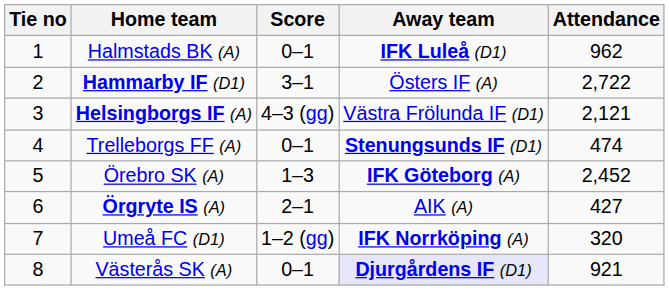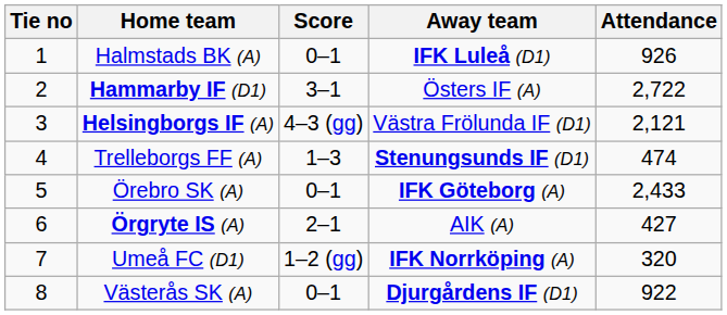 <table class="wikitable" style="text-align:center">
 <tr>
 <th style= width="40px">Tie no</th>
 <th style= width="150px">Home team</th>
 <th style= width="60px">Score</th>
 <th style= width="150px">Away team</th>
 <th style= width="30px">Attendance</th>
 </tr>
 <tr>
 <td>1</td>
 <td><a href='#'>Halmstads BK</a> <em><small>(A)</small></em></td>
 <td>0–1</td>
 <td><strong><a href='#'>IFK Luleå</a></strong> <em><small>(D1)</small></em></td>
-<td>962</td>
+<td>926</td>
 </tr>
 <tr>
 <td>2</td>
 <td><strong><a href='#'>Hammarby IF</a></strong> <em><small>(D1)</small></em></td>
 <td>3–1</td>
 <td><a href='#'>Östers IF</a> <em><small>(A)</small></em></td>
 <td>2,722</td>
 </tr>
 <tr>
 <td>3</td>
 <td><strong><a href='#'>Helsingborgs IF</a></strong> <em><small>(A)</small></em></td>
 <td>4–3 (<a href='#'>gg</a>)</td>
 <td><a href='#'>Västra Frölunda IF</a> <em><small>(D1)</small></em></td>
 <td>2,121</td>
 </tr>
 <tr>
 <td>4</td>
 <td><a href='#'>Trelleborgs FF</a> <em><small>(A)</small></em></td>
-<td>0–1</td>
+<td>1–3</td>
 <td><strong><a href='#'>Stenungsunds IF</a></strong> <em><small>(D1)</small></em></td>
 <td>474</td>
 </tr>
 <tr>
 <td>5</td>
 <td><a href='#'>Örebro SK</a> <em><small>(A)</small></em></td>
-<td>1–3</td>
+<td>0–1</td>
 <td><strong><a href='#'>IFK Göteborg</a></strong> <em><small>(A)</small></em></td>
-<td>2,452</td>
+<td>2,433</td>
 </tr>
 <tr>
 <td>6</td>
 <td><strong><a href='#'>Örgryte IS</a></strong> <em><small>(A)</small></em></td>
 <td>2–1</td>
 <td><a href='#'>AIK</a> <em><small>(A)</small></em></td>
 <td>427</td>
 </tr>
 <tr>
 <td>7</td>
 <td><a href='#'>Umeå FC</a> <em><small>(D1)</small></em></td>
 <td>1–2 (<a href='#'>gg</a>)</td>
 <td><strong><a href='#'>IFK Norrköping</a></strong> <em><small>(A)</small></em></td>
 <td>320</td>
 </tr>
 <tr>
 <td>8</td>
 <td><a href='#'>Västerås SK</a> <em><small>(A)</small></em></td>
 <td>0–1</td>
-<td style="background: lavender;"><strong><a href='#'>Djurgårdens IF</a></strong> <em><small>(D1)</small></em></td>
-<td>921</td>
+<td><strong><a href='#'>Djurgårdens IF</a></strong> <em><small>(D1)</small></em></td>
+<td>922</td>
 </tr>
 </table>
